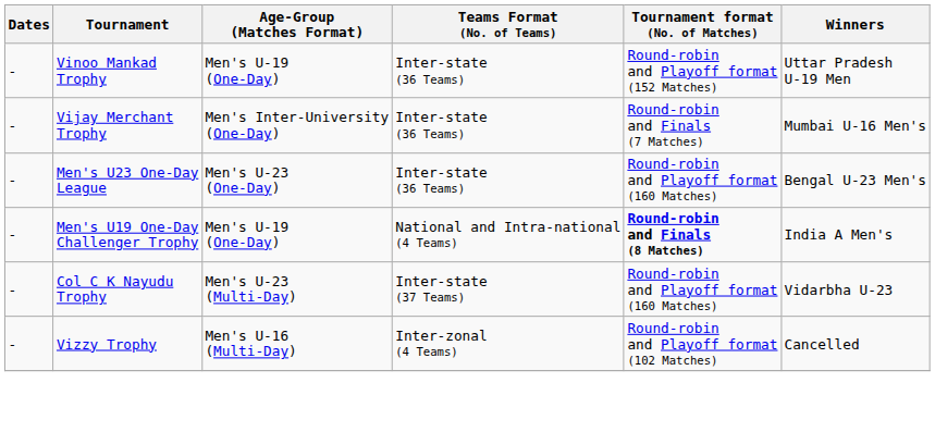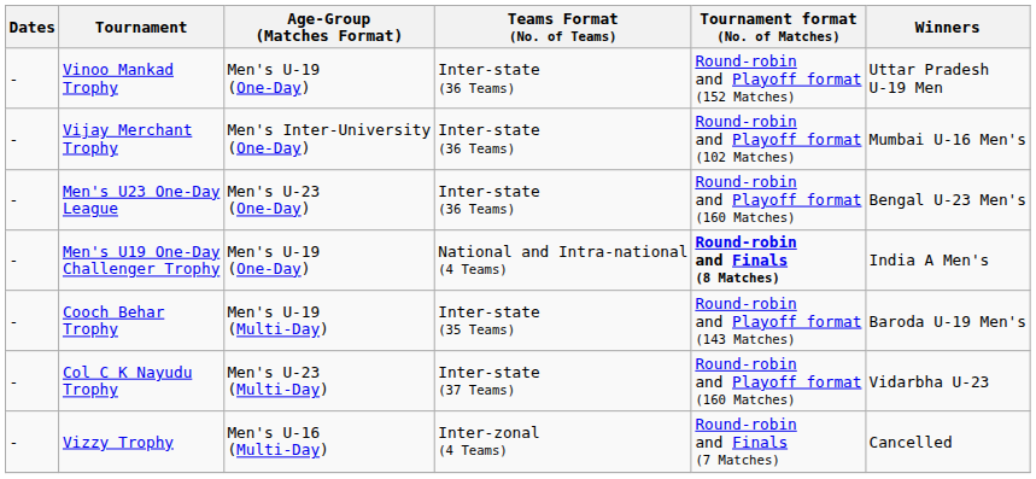 <table class="wikitable sortable" style="text-align:center; white-space:nowrap;" style="width: 70%;">
 <tr>
 <th>Dates</th>
 <th>Tournament</th>
 <th>Age-Group <br> (Matches Format)</th>
 <th>Teams Format <br><small>(No. of Teams)</small></th>
 <th>Tournament format <br><small>(No. of  Matches)</small></th>
 <th>Winners</th>
 </tr>
 <tr>
 <td style="text-align:left">-<br></td>
 <td style="text-align:left"><a href='#'>Vinoo Mankad<br>Trophy</a></td>
 <td style="text-align:left">Men's U-19<br>(<a href='#'>One-Day</a>)</td>
 <td style="text-align:left">Inter-state<br><small>(36 Teams)</small></td>
 <td style="text-align:left"><a href='#'>Round-robin</a><br> and <a href='#'>Playoff format</a><br><small>(152 Matches)</small></td>
 <td style="text-align:left">Uttar Pradesh<br>U-19 Men</td>
 </tr>
 <tr>
 <td style="text-align:left">-<br></td>
 <td style="text-align:left"><a href='#'>Vijay Merchant<br>Trophy</a></td>
 <td style="text-align:left">Men's Inter-University<br>(<a href='#'>One-Day</a>)</td>
 <td style="text-align:left">Inter-state<br><small>(36 Teams)</small></td>
-<td style="text-align:left"><a href='#'>Round-robin</a><br> and <a href='#'>Finals</a><br><small>(7 Matches)</small></td>
+<td style="text-align:left"><a href='#'>Round-robin</a><br> and <a href='#'>Playoff format</a><br><small>(102 Matches)</small></td>
 <td style="text-align:left">Mumbai U-16 Men's</td>
 </tr>
 <tr>
 <td style="text-align:left">-<br></td>
 <td style="text-align:left"><a href='#'>Men's U23 One-Day<br>League</a></td>
 <td style="text-align:left">Men's U-23<br>(<a href='#'>One-Day</a>)</td>
 <td style="text-align:left">Inter-state<br><small>(36 Teams)</small></td>
 <td style="text-align:left"><a href='#'>Round-robin</a><br> and <a href='#'>Playoff format</a><br><small>(160 Matches)</small></td>
 <td style="text-align:left">Bengal U-23 Men's</td>
 </tr>
 <tr>
 <td style="text-align:left">-<br></td>
 <td style="text-align:left"><a href='#'>Men's U19 One-Day<br>Challenger Trophy</a></td>
 <td style="text-align:left">Men's U-19<br>(<a href='#'>One-Day</a>)</td>
 <td style="text-align:left">National and Intra-national<br><small>(4 Teams)</small></td>
 <td style="text-align:left"><strong><a href='#'>Round-robin</a><br> and <a href='#'>Finals</a><br><small>(8 Matches)</small></strong></td>
 <td style="text-align:left">India A Men's</td>
 </tr>
 <tr>
 <td style="text-align:left">-<br></td>
+<td style="text-align:left"><a href='#'>Cooch Behar<br>Trophy</a></td>
+<td style="text-align:left">Men's U-19<br>(<a href='#'>Multi-Day</a>)</td>
+<td style="text-align:left">Inter-state<br><small>(35 Teams)</small></td>
+<td style="text-align:left"><a href='#'>Round-robin</a><br> and <a href='#'>Playoff format</a><br><small>(143 Matches)</small></td>
+<td style="text-align:left">Baroda U-19 Men's</td>
+</tr>
+<tr>
+<td style="text-align:left">-<br></td>
 <td style="text-align:left"><a href='#'>Col C K Nayudu<br>Trophy</a></td>
 <td style="text-align:left">Men's U-23<br>(<a href='#'>Multi-Day</a>)</td>
 <td style="text-align:left">Inter-state<br><small>(37 Teams)</small></td>
 <td style="text-align:left"><a href='#'>Round-robin</a><br> and <a href='#'>Playoff format</a><br><small>(160 Matches)</small></td>
 <td style="text-align:left">Vidarbha U-23</td>
 </tr>
 <tr>
 <td style="text-align:left">-<br></td>
 <td style="text-align:left"><a href='#'>Vizzy Trophy</a></td>
 <td style="text-align:left">Men's U-16<br>(<a href='#'>Multi-Day</a>)</td>
 <td style="text-align:left">Inter-zonal<br><small>(4 Teams)</small></td>
-<td style="text-align:left"><a href='#'>Round-robin</a><br> and <a href='#'>Playoff format</a><br><small>(102 Matches)</small></td>
+<td style="text-align:left"><a href='#'>Round-robin</a><br> and <a href='#'>Finals</a><br><small>(7 Matches)</small></td>
 <td style="text-align:left">Cancelled</td>
 </tr>
 <tr>
 </tr>
 </table>
